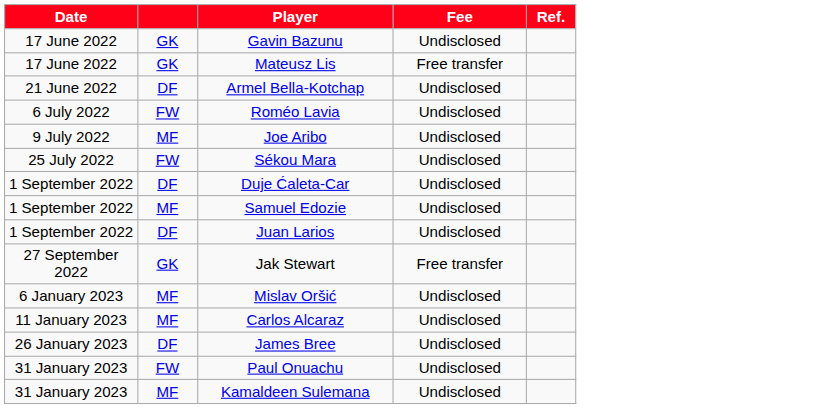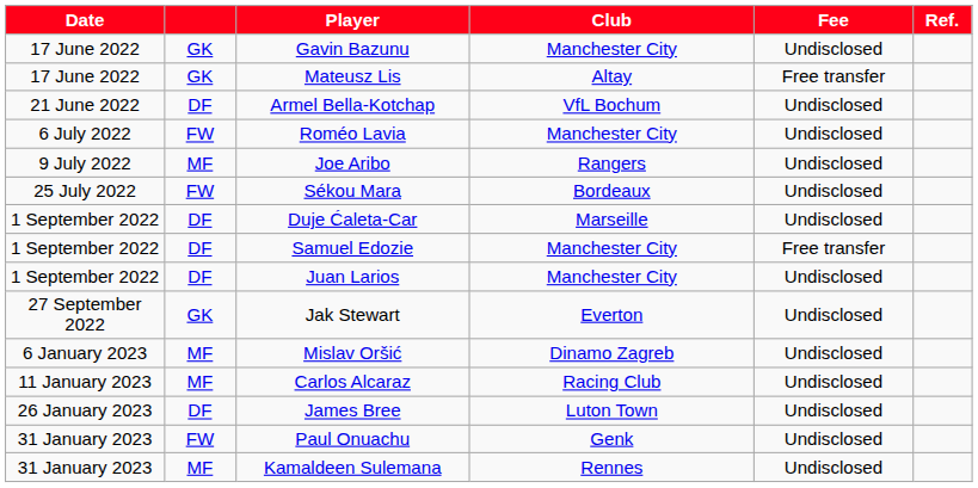 <table class="wikitable" style="text-align:center; font-size:90%; ">
 <tr>
 <th style="background:#FF0018; color:#FFFFFF; width:120px;">Date</th>
 <th style="background:#FF0018; color:#FFFFFF; width:50px;"></th>
 <th style="background:#FF0018; color:#FFFFFF; width:180px;">Player</th>
+<th style="background:#FF0018; color:#FFFFFF; width:220px;">Club</th>
 <th style="background:#FF0018; color:#FFFFFF; width:120px;">Fee</th>
 <th style="background:#FF0018; color:#FFFFFF; width:40px;">Ref.</th>
 </tr>
 <tr>
 <td>17 June 2022</td>
 <td><a href='#'>GK</a></td>
 <td> <a href='#'>Gavin Bazunu</a></td>
+<td> <a href='#'>Manchester City</a></td>
 <td>Undisclosed</td>
 <td></td>
 </tr>
 <tr>
 <td>17 June 2022</td>
 <td><a href='#'>GK</a></td>
 <td> <a href='#'>Mateusz Lis</a></td>
+<td> <a href='#'>Altay</a></td>
 <td>Free transfer</td>
 <td></td>
 </tr>
 <tr>
 <td>21 June 2022</td>
 <td><a href='#'>DF</a></td>
 <td> <a href='#'>Armel Bella-Kotchap</a></td>
+<td> <a href='#'>VfL Bochum</a></td>
 <td>Undisclosed</td>
 <td></td>
 </tr>
 <tr>
 <td>6 July 2022</td>
 <td><a href='#'>FW</a></td>
 <td> <a href='#'>Roméo Lavia</a></td>
+<td> <a href='#'>Manchester City</a></td>
 <td>Undisclosed</td>
 <td></td>
 </tr>
 <tr>
 <td>9 July 2022</td>
 <td><a href='#'>MF</a></td>
 <td> <a href='#'>Joe Aribo</a></td>
+<td> <a href='#'>Rangers</a></td>
 <td>Undisclosed</td>
 <td></td>
 </tr>
 <tr>
 <td>25 July 2022</td>
 <td><a href='#'>FW</a></td>
 <td> <a href='#'>Sékou Mara</a></td>
+<td> <a href='#'>Bordeaux</a></td>
 <td>Undisclosed</td>
 <td></td>
 </tr>
 <tr>
 <td>1 September 2022</td>
 <td><a href='#'>DF</a></td>
 <td> <a href='#'>Duje Ćaleta-Car</a></td>
-<td>Undisclosed</td>
-<td></td>
-</tr>
-<tr>
-<td>1 September 2022</td>
-<td><a href='#'>MF</a></td>
-<td> <a href='#'>Samuel Edozie</a></td>
+<td> <a href='#'>Marseille</a></td>
 <td>Undisclosed</td>
 <td></td>
 </tr>
 <tr>
 <td>1 September 2022</td>
 <td><a href='#'>DF</a></td>
+<td> <a href='#'>Samuel Edozie</a></td>
+<td> <a href='#'>Manchester City</a></td>
+<td>Free transfer</td>
+<td></td>
+</tr>
+<tr>
+<td>1 September 2022</td>
+<td><a href='#'>DF</a></td>
 <td> <a href='#'>Juan Larios</a></td>
+<td> <a href='#'>Manchester City</a></td>
 <td>Undisclosed</td>
 <td></td>
 </tr>
 <tr>
 <td>27 September 2022</td>
 <td><a href='#'>GK</a></td>
 <td> Jak Stewart</td>
-<td>Free transfer</td>
+<td> <a href='#'>Everton</a></td>
+<td>Undisclosed</td>
 <td></td>
 </tr>
 <tr>
 <td>6 January 2023</td>
 <td><a href='#'>MF</a></td>
 <td> <a href='#'>Mislav Oršić</a></td>
+<td> <a href='#'>Dinamo Zagreb</a></td>
 <td>Undisclosed</td>
 <td></td>
 </tr>
 <tr>
 <td>11 January 2023</td>
 <td><a href='#'>MF</a></td>
 <td> <a href='#'>Carlos Alcaraz</a></td>
+<td> <a href='#'>Racing Club</a></td>
 <td>Undisclosed</td>
 <td></td>
 </tr>
 <tr>
 <td>26 January 2023</td>
 <td><a href='#'>DF</a></td>
 <td> <a href='#'>James Bree</a></td>
+<td> <a href='#'>Luton Town</a></td>
 <td>Undisclosed</td>
 <td></td>
 </tr>
 <tr>
 <td>31 January 2023</td>
 <td><a href='#'>FW</a></td>
 <td> <a href='#'>Paul Onuachu</a></td>
+<td> <a href='#'>Genk</a></td>
 <td>Undisclosed</td>
 <td></td>
 </tr>
 <tr>
 <td>31 January 2023</td>
 <td><a href='#'>MF</a></td>
 <td> <a href='#'>Kamaldeen Sulemana</a></td>
+<td> <a href='#'>Rennes</a></td>
 <td>Undisclosed</td>
 <td></td>
 </tr>
 </table>
